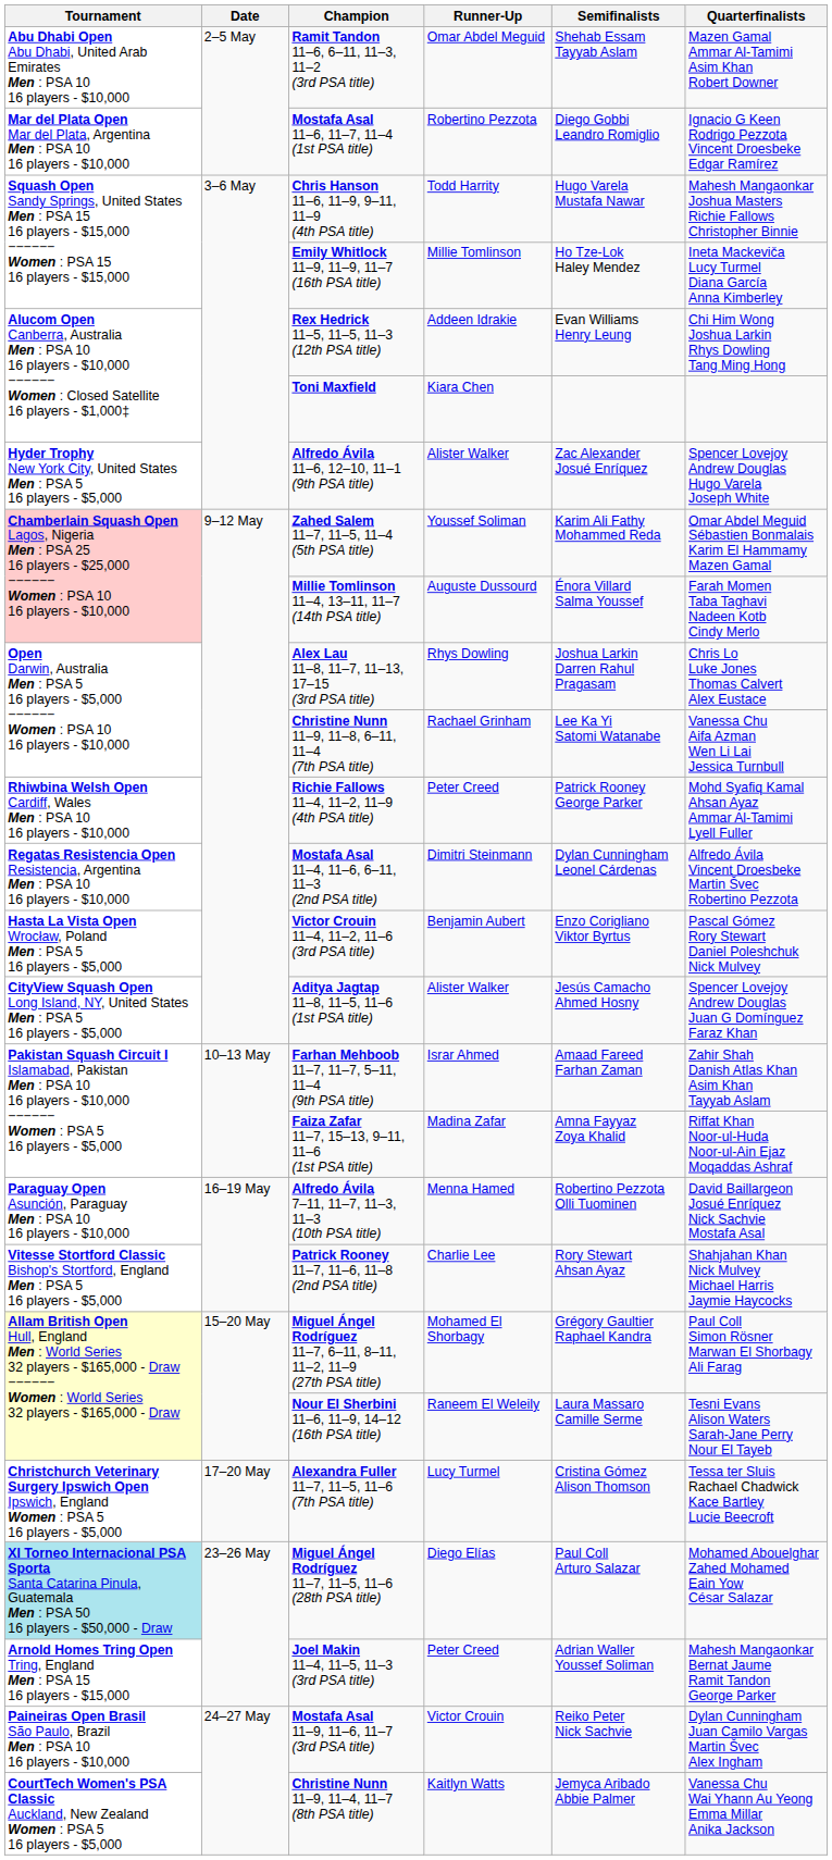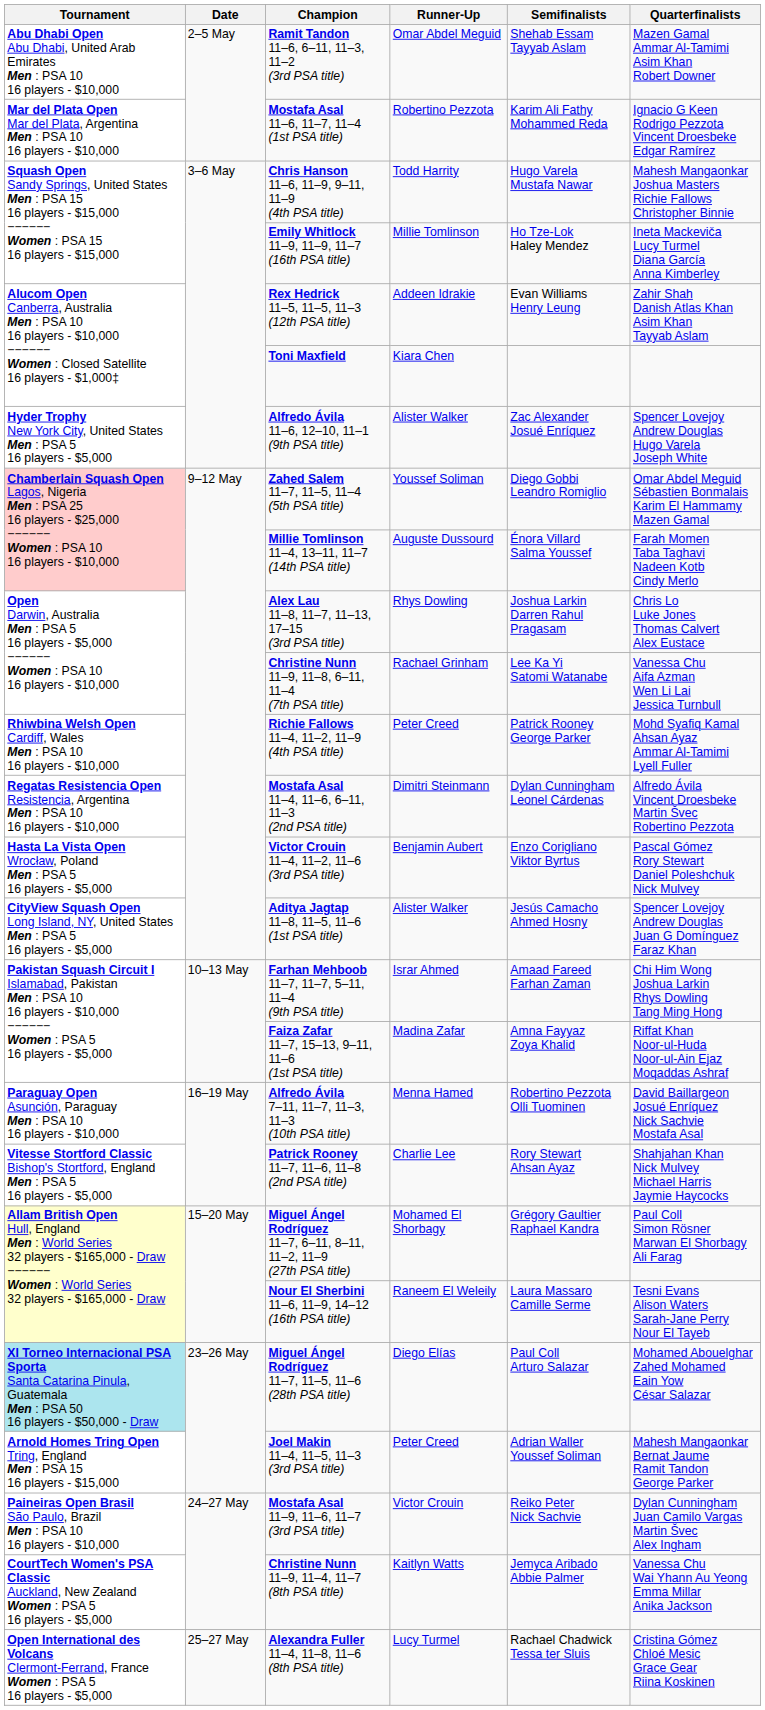 <table class="wikitable" style="font-size:88%">
 <tr>
 <th width=250>Tournament</th>
 <th width=110>Date</th>
 <th width=165>Champion</th>
 <th width=155>Runner-Up</th>
 <th width=155>Semifinalists</th>
 <th width=160>Quarterfinalists</th>
 </tr>
 <tr valign=top>
 <td style="background:#fff;"><strong><a href='#'>Abu Dhabi Open</a></strong><br> <a href='#'>Abu Dhabi</a>, United Arab Emirates<br><strong> <em>Men</em> </strong>: PSA 10<br>16 players - $10,000</td>
 <td rowspan=2>2–5 May</td>
 <td> <strong><a href='#'>Ramit Tandon</a></strong><br>11–6, 6–11, 11–3, 11–2<br><em>(3rd PSA title)</em></td>
 <td> <a href='#'>Omar Abdel Meguid</a></td>
 <td> <a href='#'>Shehab Essam</a><br> <a href='#'>Tayyab Aslam</a></td>
 <td> <a href='#'>Mazen Gamal</a><br> <a href='#'>Ammar Al-Tamimi</a><br> <a href='#'>Asim Khan</a><br> <a href='#'>Robert Downer</a></td>
 </tr>
 <tr valign=top>
 <td style="background:#fff;"><strong><a href='#'>Mar del Plata Open</a></strong><br> <a href='#'>Mar del Plata</a>, Argentina<br><strong> <em>Men</em> </strong>: PSA 10<br>16 players - $10,000</td>
 <td> <strong><a href='#'>Mostafa Asal</a></strong><br>11–6, 11–7, 11–4<br><em>(1st PSA title)</em></td>
 <td> <a href='#'>Robertino Pezzota</a></td>
-<td> <a href='#'>Diego Gobbi</a><br> <a href='#'>Leandro Romiglio</a></td>
+<td> <a href='#'>Karim Ali Fathy</a><br> <a href='#'>Mohammed Reda</a></td>
 <td> <a href='#'>Ignacio G Keen</a><br> <a href='#'>Rodrigo Pezzota</a><br> <a href='#'>Vincent Droesbeke</a><br> <a href='#'>Edgar Ramírez</a></td>
 </tr>
 <tr valign=top>
 <td rowspan=2 style="background:#fff;"><strong><a href='#'> Squash Open</a></strong><br> <a href='#'>Sandy Springs</a>, United States<br><strong> <em>Men</em> </strong>: PSA 15<br>16 players - $15,000<br>−−−−−−<br><strong> <em>Women</em> </strong>: PSA 15<br>16 players - $15,000</td>
 <td rowspan=5>3–6 May</td>
 <td> <strong><a href='#'>Chris Hanson</a></strong><br>11–6, 11–9, 9–11, 11–9<br><em>(4th PSA title)</em></td>
 <td> <a href='#'>Todd Harrity</a></td>
 <td> <a href='#'>Hugo Varela</a><br> <a href='#'>Mustafa Nawar</a></td>
 <td> <a href='#'>Mahesh Mangaonkar</a><br> <a href='#'>Joshua Masters</a><br> <a href='#'>Richie Fallows</a><br> <a href='#'>Christopher Binnie</a></td>
 </tr>
 <tr valign=top>
 <td> <strong><a href='#'>Emily Whitlock</a></strong><br>11–9, 11–9, 11–7<br><em>(16th PSA title)</em></td>
 <td> <a href='#'>Millie Tomlinson</a></td>
 <td> <a href='#'>Ho Tze-Lok</a><br> Haley Mendez</td>
 <td> <a href='#'>Ineta Mackeviča</a><br> <a href='#'>Lucy Turmel</a><br> <a href='#'>Diana García</a><br> <a href='#'>Anna Kimberley</a></td>
 </tr>
 <tr valign=top>
 <td rowspan=2 style="background:#fff;"><strong><a href='#'>Alucom  Open</a></strong><br> <a href='#'>Canberra</a>, Australia<br><strong> <em>Men</em> </strong>: PSA 10<br>16 players - $10,000<br>−−−−−−<br><strong> <em>Women</em> </strong>: Closed Satellite<br>16 players - $1,000‡</td>
 <td> <strong><a href='#'>Rex Hedrick</a></strong><br>11–5, 11–5, 11–3<br><em>(12th PSA title)</em></td>
 <td> <a href='#'>Addeen Idrakie</a></td>
 <td> Evan Williams<br> <a href='#'>Henry Leung</a></td>
-<td> <a href='#'>Chi Him Wong</a><br> <a href='#'>Joshua Larkin</a><br> <a href='#'>Rhys Dowling</a><br> <a href='#'>Tang Ming Hong</a></td>
+<td> <a href='#'>Zahir Shah</a><br> <a href='#'>Danish Atlas Khan</a><br> <a href='#'>Asim Khan</a><br> <a href='#'>Tayyab Aslam</a></td>
 </tr>
 <tr valign=top>
 <td> <strong><a href='#'>Toni Maxfield</a></strong></td>
 <td> <a href='#'>Kiara Chen</a></td>
 <td></td>
 <td><br><br><br><br></td>
 </tr>
 <tr valign=top>
 <td style="background:#fff;"><strong><a href='#'>Hyder Trophy</a></strong><br> <a href='#'>New York City</a>, United States<br><strong> <em>Men</em> </strong>: PSA 5<br>16 players - $5,000</td>
 <td> <strong><a href='#'>Alfredo Ávila</a></strong><br>11–6, 12–10, 11–1<br><em>(9th PSA title)</em></td>
 <td> <a href='#'>Alister Walker</a></td>
 <td> <a href='#'>Zac Alexander</a><br> <a href='#'>Josué Enríquez</a></td>
 <td> <a href='#'>Spencer Lovejoy</a><br> <a href='#'>Andrew Douglas</a><br> <a href='#'>Hugo Varela</a><br> <a href='#'>Joseph White</a></td>
 </tr>
 <tr valign=top>
 <td rowspan=2 style="background:#ffcccc;"><strong><a href='#'>Chamberlain Squash Open</a></strong><br> <a href='#'>Lagos</a>, Nigeria<br><strong> <em>Men</em> </strong>: PSA 25<br>16 players - $25,000<br>−−−−−−<br><strong> <em>Women</em> </strong>: PSA 10<br>16 players - $10,000</td>
 <td rowspan=8>9–12 May</td>
 <td> <strong><a href='#'>Zahed Salem</a></strong><br>11–7, 11–5, 11–4<br><em>(5th PSA title)</em></td>
 <td> <a href='#'>Youssef Soliman</a></td>
-<td> <a href='#'>Karim Ali Fathy</a><br> <a href='#'>Mohammed Reda</a></td>
+<td> <a href='#'>Diego Gobbi</a><br> <a href='#'>Leandro Romiglio</a></td>
 <td> <a href='#'>Omar Abdel Meguid</a><br> <a href='#'>Sébastien Bonmalais</a><br> <a href='#'>Karim El Hammamy</a><br> <a href='#'>Mazen Gamal</a></td>
 </tr>
 <tr valign=top>
 <td> <strong><a href='#'>Millie Tomlinson</a></strong><br>11–4, 13–11, 11–7<br><em>(14th PSA title)</em></td>
 <td> <a href='#'>Auguste Dussourd</a></td>
 <td> <a href='#'>Énora Villard</a><br> <a href='#'>Salma Youssef</a></td>
 <td> <a href='#'>Farah Momen</a><br> <a href='#'>Taba Taghavi</a><br> <a href='#'>Nadeen Kotb</a><br> <a href='#'>Cindy Merlo</a></td>
 </tr>
 <tr valign=top>
 <td rowspan=2 style="background:#fff;"><strong><a href='#'> Open</a></strong><br> <a href='#'>Darwin</a>, Australia<br><strong> <em>Men</em> </strong>: PSA 5<br>16 players - $5,000<br>−−−−−−<br><strong> <em>Women</em> </strong>: PSA 10<br>16 players - $10,000</td>
 <td> <strong><a href='#'>Alex Lau</a></strong><br>11–8, 11–7, 11–13, 17–15<br><em>(3rd PSA title)</em></td>
 <td> <a href='#'>Rhys Dowling</a></td>
 <td> <a href='#'>Joshua Larkin</a><br> <a href='#'>Darren Rahul Pragasam</a></td>
 <td> <a href='#'>Chris Lo</a><br> <a href='#'>Luke Jones</a><br> <a href='#'>Thomas Calvert</a><br> <a href='#'>Alex Eustace</a></td>
 </tr>
 <tr valign=top>
 <td> <strong><a href='#'>Christine Nunn</a></strong><br>11–9, 11–8, 6–11, 11–4<br><em>(7th PSA title)</em></td>
 <td> <a href='#'>Rachael Grinham</a></td>
 <td> <a href='#'>Lee Ka Yi</a><br> <a href='#'>Satomi Watanabe</a></td>
 <td> <a href='#'>Vanessa Chu</a><br> <a href='#'>Aifa Azman</a><br> <a href='#'>Wen Li Lai</a><br> <a href='#'>Jessica Turnbull</a></td>
 </tr>
 <tr valign=top>
 <td style="background:#fff;"><strong><a href='#'>Rhiwbina Welsh Open</a></strong><br> <a href='#'>Cardiff</a>, Wales<br><strong> <em>Men</em> </strong>: PSA 10<br>16 players - $10,000</td>
 <td> <strong><a href='#'>Richie Fallows</a></strong><br>11–4, 11–2, 11–9<br><em>(4th PSA title)</em></td>
 <td> <a href='#'>Peter Creed</a></td>
 <td> <a href='#'>Patrick Rooney</a><br> <a href='#'>George Parker</a></td>
 <td> <a href='#'>Mohd Syafiq Kamal</a><br> <a href='#'>Ahsan Ayaz</a><br> <a href='#'>Ammar Al-Tamimi</a><br> <a href='#'>Lyell Fuller</a></td>
 </tr>
 <tr valign=top>
 <td style="background:#fff;"><strong><a href='#'>Regatas Resistencia Open</a></strong><br> <a href='#'>Resistencia</a>, Argentina<br><strong> <em>Men</em> </strong>: PSA 10<br>16 players - $10,000</td>
 <td> <strong><a href='#'>Mostafa Asal</a></strong> <br>11–4, 11–6, 6–11, 11–3<br><em>(2nd PSA title)</em></td>
 <td> <a href='#'>Dimitri Steinmann</a></td>
 <td> <a href='#'>Dylan Cunningham</a><br> <a href='#'>Leonel Cárdenas</a></td>
 <td> <a href='#'>Alfredo Ávila</a><br> <a href='#'>Vincent Droesbeke</a><br> <a href='#'>Martin Švec</a><br> <a href='#'>Robertino Pezzota</a></td>
 </tr>
 <tr valign=top>
 <td style="background:#fff;"><strong><a href='#'>Hasta La Vista Open</a></strong><br> <a href='#'>Wrocław</a>, Poland<br><strong> <em>Men</em> </strong>: PSA 5<br>16 players - $5,000</td>
 <td> <strong><a href='#'>Victor Crouin</a></strong><br>11–4, 11–2, 11–6<br><em>(3rd PSA title)</em></td>
 <td> <a href='#'>Benjamin Aubert</a></td>
 <td> <a href='#'>Enzo Corigliano</a><br> <a href='#'>Viktor Byrtus</a></td>
 <td> <a href='#'>Pascal Gómez</a><br> <a href='#'>Rory Stewart</a><br> <a href='#'>Daniel Poleshchuk</a><br> <a href='#'>Nick Mulvey</a></td>
 </tr>
 <tr valign=top>
 <td style="background:#fff;"><strong><a href='#'>CityView Squash Open</a></strong><br> <a href='#'>Long Island, NY</a>, United States<br><strong> <em>Men</em> </strong>: PSA 5<br>16 players - $5,000</td>
 <td> <strong><a href='#'>Aditya Jagtap</a></strong><br>11–8, 11–5, 11–6<br><em>(1st PSA title)</em></td>
 <td> <a href='#'>Alister Walker</a></td>
 <td> <a href='#'>Jesús Camacho</a><br> <a href='#'>Ahmed Hosny</a></td>
 <td> <a href='#'>Spencer Lovejoy</a><br> <a href='#'>Andrew Douglas</a><br> <a href='#'>Juan G  Domínguez</a><br> <a href='#'>Faraz Khan</a></td>
 </tr>
 <tr valign=top>
 <td rowspan=2 style="background:#fff;"><strong><a href='#'>Pakistan Squash Circuit I</a></strong><br> <a href='#'>Islamabad</a>, Pakistan<br><strong> <em>Men</em> </strong>: PSA 10<br>16 players - $10,000<br>−−−−−−<br><strong> <em>Women</em> </strong>: PSA 5<br>16 players - $5,000</td>
 <td rowspan=2>10–13 May</td>
 <td> <strong><a href='#'>Farhan Mehboob</a></strong><br>11–7, 11–7, 5–11, 11–4<br><em>(9th PSA title)</em></td>
 <td> <a href='#'>Israr Ahmed</a></td>
 <td> <a href='#'>Amaad Fareed</a><br> <a href='#'>Farhan Zaman</a></td>
-<td> <a href='#'>Zahir Shah</a><br> <a href='#'>Danish Atlas Khan</a><br> <a href='#'>Asim Khan</a><br> <a href='#'>Tayyab Aslam</a></td>
+<td> <a href='#'>Chi Him Wong</a><br> <a href='#'>Joshua Larkin</a><br> <a href='#'>Rhys Dowling</a><br> <a href='#'>Tang Ming Hong</a></td>
 </tr>
 <tr valign=top>
 <td> <strong><a href='#'>Faiza Zafar</a></strong><br>11–7, 15–13, 9–11, 11–6<br><em>(1st PSA title)</em></td>
 <td> <a href='#'>Madina Zafar</a></td>
 <td> <a href='#'>Amna Fayyaz</a><br> <a href='#'>Zoya Khalid</a></td>
 <td> <a href='#'>Riffat Khan</a><br> <a href='#'>Noor-ul-Huda</a><br> <a href='#'>Noor-ul-Ain Ejaz</a><br> <a href='#'>Moqaddas Ashraf</a></td>
 </tr>
 <tr valign=top>
 <td style="background:#fff;"><strong><a href='#'>Paraguay Open</a></strong><br> <a href='#'>Asunción</a>, Paraguay<br><strong> <em>Men</em> </strong>: PSA 10<br>16 players - $10,000</td>
 <td rowspan=2>16–19 May</td>
 <td> <strong><a href='#'>Alfredo Ávila</a></strong><br>7–11, 11–7, 11–3, 11–3<br><em>(10th PSA title)</em></td>
 <td> <a href='#'>Menna Hamed</a></td>
 <td> <a href='#'>Robertino Pezzota</a><br> <a href='#'>Olli Tuominen</a></td>
 <td> <a href='#'>David Baillargeon</a><br> <a href='#'>Josué Enríquez</a><br> <a href='#'>Nick Sachvie</a><br> <a href='#'>Mostafa Asal</a></td>
 </tr>
 <tr valign=top>
 <td style="background:#fff;"><strong><a href='#'>Vitesse Stortford Classic</a></strong><br> <a href='#'>Bishop's Stortford</a>, England<br><strong> <em>Men</em> </strong>: PSA 5<br>16 players - $5,000</td>
 <td> <strong><a href='#'>Patrick Rooney</a></strong><br>11–7, 11–6, 11–8<br><em>(2nd PSA title)</em></td>
 <td> <a href='#'>Charlie Lee</a></td>
 <td> <a href='#'>Rory Stewart</a><br> <a href='#'>Ahsan Ayaz</a></td>
 <td> <a href='#'>Shahjahan Khan</a><br> <a href='#'>Nick Mulvey</a><br> <a href='#'>Michael Harris</a><br> <a href='#'>Jaymie Haycocks</a></td>
 </tr>
 <tr valign=top>
 <td rowspan=2 style="background:#ffc;"><strong><a href='#'>Allam British Open</a></strong><br> <a href='#'>Hull</a>, England<br><strong> <em>Men</em> </strong>: <a href='#'>World Series</a><br>32 players - $165,000 - <a href='#'>Draw</a><br>−−−−−−<br><strong> <em>Women</em> </strong>: <a href='#'>World Series</a><br>32 players - $165,000 - <a href='#'>Draw</a></td>
 <td rowspan=2>15–20 May</td>
 <td> <strong><a href='#'>Miguel Ángel Rodríguez</a></strong><br>11–7, 6–11, 8–11, 11–2, 11–9<br><em>(27th PSA title)</em></td>
 <td> <a href='#'>Mohamed El Shorbagy</a></td>
 <td> <a href='#'>Grégory Gaultier</a><br> <a href='#'>Raphael Kandra</a></td>
 <td> <a href='#'>Paul Coll</a><br> <a href='#'>Simon Rösner</a><br> <a href='#'>Marwan El Shorbagy</a><br> <a href='#'>Ali Farag</a></td>
 </tr>
 <tr valign=top>
 <td> <strong><a href='#'>Nour El Sherbini</a></strong><br>11–6, 11–9, 14–12<br><em>(16th PSA title)</em></td>
 <td> <a href='#'>Raneem El Weleily</a></td>
 <td> <a href='#'>Laura Massaro</a><br> <a href='#'>Camille Serme</a></td>
 <td> <a href='#'>Tesni Evans</a><br> <a href='#'>Alison Waters</a><br> <a href='#'>Sarah-Jane Perry</a><br> <a href='#'>Nour El Tayeb</a></td>
 </tr>
 <tr valign=top>
-<td style="background:#fff;"><strong><a href='#'>Christchurch Veterinary Surgery Ipswich Open</a></strong><br> <a href='#'>Ipswich</a>, England<br><strong> <em>Women</em> </strong>: PSA 5<br>16 players - $5,000</td>
-<td>17–20 May</td>
-<td> <strong><a href='#'>Alexandra Fuller</a></strong><br>11–7, 11–5, 11–6<br><em>(7th PSA title)</em></td>
-<td> <a href='#'>Lucy Turmel</a></td>
-<td> <a href='#'>Cristina Gómez</a><br> <a href='#'>Alison Thomson</a></td>
-<td> <a href='#'>Tessa ter Sluis</a><br> Rachael Chadwick<br> <a href='#'>Kace Bartley</a><br> <a href='#'>Lucie Beecroft</a></td>
-</tr>
-<tr valign=top>
 <td style="background:#ACE5EE;"><strong><a href='#'>XI Torneo Internacional PSA Sporta</a></strong><br> <a href='#'>Santa Catarina Pinula</a>, Guatemala<br><strong> <em>Men</em> </strong>: PSA 50<br>16 players - $50,000 - <a href='#'>Draw</a></td>
 <td rowspan=2>23–26 May</td>
 <td> <strong><a href='#'>Miguel Ángel Rodríguez</a></strong><br> 11–7, 11–5, 11–6<br><em>(28th PSA title)</em></td>
 <td> <a href='#'>Diego Elías</a></td>
 <td> <a href='#'>Paul Coll</a><br> <a href='#'>Arturo Salazar</a></td>
 <td> <a href='#'>Mohamed Abouelghar</a><br> <a href='#'>Zahed Mohamed</a><br> <a href='#'>Eain Yow</a><br> <a href='#'>César Salazar</a></td>
 </tr>
 <tr valign=top>
 <td style="background:#fff;"><strong><a href='#'>Arnold Homes Tring Open</a></strong><br> <a href='#'>Tring</a>, England<br><strong> <em>Men</em> </strong>: PSA 15<br>16 players - $15,000</td>
 <td> <strong><a href='#'>Joel Makin</a></strong><br>11–4, 11–5, 11–3<br><em>(3rd PSA title)</em></td>
 <td> <a href='#'>Peter Creed</a></td>
 <td> <a href='#'>Adrian Waller</a><br> <a href='#'>Youssef Soliman</a></td>
 <td> <a href='#'>Mahesh Mangaonkar</a><br> <a href='#'>Bernat Jaume</a><br> <a href='#'>Ramit Tandon</a><br> <a href='#'>George Parker</a></td>
 </tr>
 <tr valign=top>
 <td style="background:#fff;"><strong><a href='#'>Paineiras Open Brasil</a></strong><br> <a href='#'>São Paulo</a>, Brazil<br><strong> <em>Men</em> </strong>: PSA 10<br>16 players - $10,000</td>
 <td rowspan=2>24–27 May</td>
 <td> <strong><a href='#'>Mostafa Asal</a></strong><br>11–9, 11–6, 11–7<br><em>(3rd PSA title)</em></td>
 <td> <a href='#'>Victor Crouin</a></td>
 <td> <a href='#'>Reiko Peter</a><br> <a href='#'>Nick Sachvie</a></td>
 <td> <a href='#'>Dylan Cunningham</a><br> <a href='#'>Juan Camilo Vargas</a><br> <a href='#'>Martin Švec</a><br> <a href='#'>Alex Ingham</a></td>
 </tr>
 <tr valign=top>
 <td style="background:#fff;"><strong><a href='#'>CourtTech Women's PSA Classic</a></strong><br> <a href='#'>Auckland</a>, New Zealand<br><strong> <em>Women</em> </strong>: PSA 5<br>16 players - $5,000</td>
 <td> <strong><a href='#'>Christine Nunn</a></strong><br>11–9, 11–4, 11–7<br><em>(8th PSA title)</em></td>
 <td> <a href='#'>Kaitlyn Watts</a></td>
 <td> <a href='#'>Jemyca Aribado</a><br> <a href='#'>Abbie Palmer</a></td>
 <td> <a href='#'>Vanessa Chu</a><br> <a href='#'>Wai Yhann Au Yeong</a><br> <a href='#'>Emma Millar</a><br> <a href='#'>Anika Jackson</a></td>
 </tr>
+<tr valign=top>
+<td style="background:#fff;"><strong><a href='#'>Open International des Volcans</a></strong><br> <a href='#'>Clermont-Ferrand</a>, France<br><strong> <em>Women</em> </strong>: PSA 5<br>16 players - $5,000</td>
+<td>25–27 May</td>
+<td> <strong><a href='#'>Alexandra Fuller</a></strong><br>11–4, 11–8, 11–6<br><em>(8th PSA title)</em></td>
+<td> <a href='#'>Lucy Turmel</a></td>
+<td> Rachael Chadwick<br> <a href='#'>Tessa ter Sluis</a></td>
+<td> <a href='#'>Cristina Gómez</a><br> <a href='#'>Chloé Mesic</a><br> <a href='#'>Grace Gear</a><br> <a href='#'>Riina Koskinen</a></td>
+</tr>
 </table>
